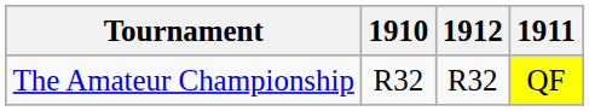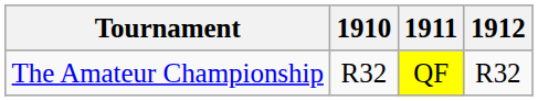 <table class="wikitable" style="font-size:95%;text-align:center;">
 <tr>
 <th>Tournament</th>
 <th>1910</th>
+<th>1911</th>
 <th>1912</th>
-<th>1911</th>
 </tr>
 <tr>
 <td align="left"><a href='#'>The Amateur Championship</a></td>
 <td>R32</td>
+<td style="background:yellow;">QF</td>
 <td>R32</td>
-<td style="background:yellow;">QF</td>
 </tr>
 </table>
